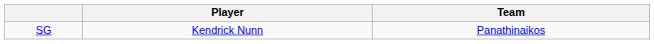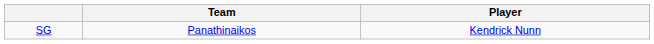 <table class="wikitable" style="text-align: center;" width="60%">
 <tr>
 <th style="text-align:center;"></th>
+<th style="text-align:center;">Team</th>
 <th style="text-align:center;">Player</th>
-<th style="text-align:center;">Team</th>
 </tr>
 <tr>
 <td style="text-align:center;"><a href='#'>SG</a></td>
+<td><a href='#'>Panathinaikos</a></td>
 <td> <a href='#'>Kendrick Nunn</a></td>
-<td><a href='#'>Panathinaikos</a></td>
 </tr>
 </table>
